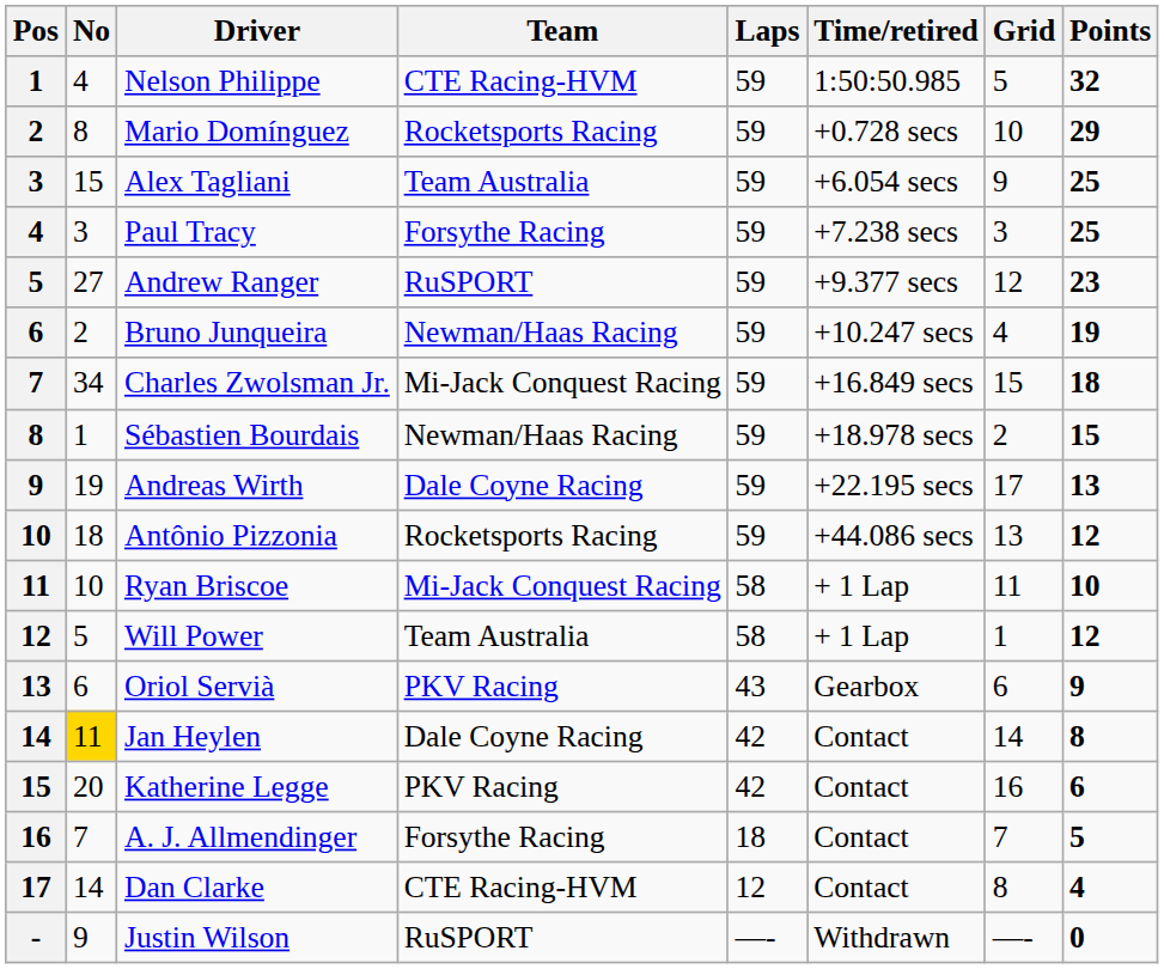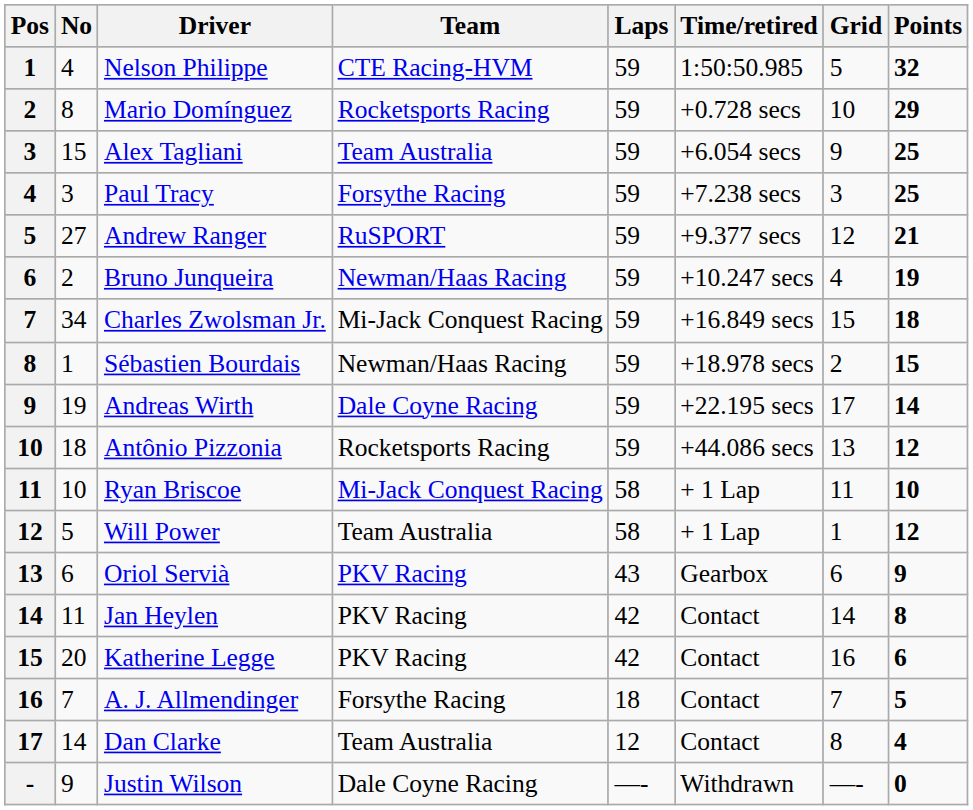 <table class="wikitable" style="font-size:95%;">
 <tr>
 <th>Pos</th>
 <th>No</th>
 <th>Driver</th>
 <th>Team</th>
 <th>Laps</th>
 <th>Time/retired</th>
 <th>Grid</th>
 <th>Points</th>
 </tr>
 <tr>
 <th>1</th>
 <td>4</td>
 <td> <a href='#'>Nelson Philippe</a></td>
 <td><a href='#'>CTE Racing-HVM</a></td>
 <td>59</td>
 <td>1:50:50.985</td>
 <td>5</td>
 <td><strong>32</strong></td>
 </tr>
 <tr>
 <th>2</th>
 <td>8</td>
 <td> <a href='#'>Mario Domínguez</a></td>
 <td><a href='#'>Rocketsports Racing</a></td>
 <td>59</td>
 <td>+0.728 secs</td>
 <td>10</td>
 <td><strong>29</strong></td>
 </tr>
 <tr>
 <th>3</th>
 <td>15</td>
 <td> <a href='#'>Alex Tagliani</a></td>
 <td><a href='#'>Team Australia</a></td>
 <td>59</td>
 <td>+6.054 secs</td>
 <td>9</td>
 <td><strong>25</strong></td>
 </tr>
 <tr>
 <th>4</th>
 <td>3</td>
 <td> <a href='#'>Paul Tracy</a></td>
 <td><a href='#'>Forsythe Racing</a></td>
 <td>59</td>
 <td>+7.238 secs</td>
 <td>3</td>
 <td><strong>25</strong></td>
 </tr>
 <tr>
 <th>5</th>
 <td>27</td>
 <td> <a href='#'>Andrew Ranger</a></td>
 <td><a href='#'>RuSPORT</a></td>
 <td>59</td>
 <td>+9.377 secs</td>
 <td>12</td>
-<td><strong>23</strong></td>
+<td><strong>21</strong></td>
 </tr>
 <tr>
 <th>6</th>
 <td>2</td>
 <td> <a href='#'>Bruno Junqueira</a></td>
 <td><a href='#'>Newman/Haas Racing</a></td>
 <td>59</td>
 <td>+10.247 secs</td>
 <td>4</td>
 <td><strong>19</strong></td>
 </tr>
 <tr>
 <th>7</th>
 <td>34</td>
 <td> <a href='#'>Charles Zwolsman Jr.</a></td>
 <td>Mi-Jack Conquest Racing</td>
 <td>59</td>
 <td>+16.849 secs</td>
 <td>15</td>
 <td><strong>18</strong></td>
 </tr>
 <tr>
 <th>8</th>
 <td>1</td>
 <td> <a href='#'>Sébastien Bourdais</a></td>
 <td>Newman/Haas Racing</td>
 <td>59</td>
 <td>+18.978 secs</td>
 <td>2</td>
 <td><strong>15</strong></td>
 </tr>
 <tr>
 <th>9</th>
 <td>19</td>
 <td> <a href='#'>Andreas Wirth</a></td>
 <td><a href='#'>Dale Coyne Racing</a></td>
 <td>59</td>
 <td>+22.195 secs</td>
 <td>17</td>
-<td><strong>13</strong></td>
+<td><strong>14</strong></td>
 </tr>
 <tr>
 <th>10</th>
 <td>18</td>
 <td> <a href='#'>Antônio Pizzonia</a></td>
 <td>Rocketsports Racing</td>
 <td>59</td>
 <td>+44.086 secs</td>
 <td>13</td>
 <td><strong>12</strong></td>
 </tr>
 <tr>
 <th>11</th>
 <td>10</td>
 <td> <a href='#'>Ryan Briscoe</a></td>
 <td><a href='#'>Mi-Jack Conquest Racing</a></td>
 <td>58</td>
 <td>+ 1 Lap</td>
 <td>11</td>
 <td><strong>10</strong></td>
 </tr>
 <tr>
 <th>12</th>
 <td>5</td>
 <td> <a href='#'>Will Power</a></td>
 <td>Team Australia</td>
 <td>58</td>
 <td>+ 1 Lap</td>
 <td>1</td>
 <td><strong>12</strong></td>
 </tr>
 <tr>
 <th>13</th>
 <td>6</td>
 <td> <a href='#'>Oriol Servià</a></td>
 <td><a href='#'>PKV Racing</a></td>
 <td>43</td>
 <td>Gearbox</td>
 <td>6</td>
 <td><strong>9</strong></td>
 </tr>
 <tr>
 <th>14</th>
-<td style="background: gold;">11</td>
+<td>11</td>
 <td> <a href='#'>Jan Heylen</a></td>
-<td>Dale Coyne Racing</td>
+<td>PKV Racing</td>
 <td>42</td>
 <td>Contact</td>
 <td>14</td>
 <td><strong>8</strong></td>
 </tr>
 <tr>
 <th>15</th>
 <td>20</td>
 <td> <a href='#'>Katherine Legge</a></td>
 <td>PKV Racing</td>
 <td>42</td>
 <td>Contact</td>
 <td>16</td>
 <td><strong>6</strong></td>
 </tr>
 <tr>
 <th>16</th>
 <td>7</td>
 <td> <a href='#'>A. J. Allmendinger</a></td>
 <td>Forsythe Racing</td>
 <td>18</td>
 <td>Contact</td>
 <td>7</td>
 <td><strong>5</strong></td>
 </tr>
 <tr>
 <th>17</th>
 <td>14</td>
 <td> <a href='#'>Dan Clarke</a></td>
-<td>CTE Racing-HVM</td>
+<td>Team Australia</td>
 <td>12</td>
 <td>Contact</td>
 <td>8</td>
 <td><strong>4</strong></td>
 </tr>
 <tr>
 <th>-</th>
 <td>9</td>
 <td> <a href='#'>Justin Wilson</a></td>
-<td>RuSPORT</td>
+<td>Dale Coyne Racing</td>
 <td>—-</td>
 <td>Withdrawn</td>
 <td>—-</td>
 <td><strong>0</strong></td>
 </tr>
 </table>
